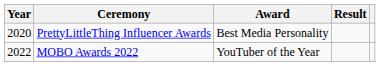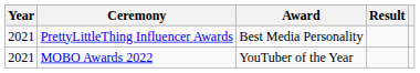 <table class="wikitable">
 <tr>
 <th>Year</th>
 <th>Ceremony</th>
 <th>Award</th>
 <th>Result</th>
 <th></th>
 </tr>
 <tr>
-<td>2020</td>
+<td>2021</td>
 <td><a href='#'>PrettyLittleThing Influencer Awards</a></td>
 <td>Best Media Personality</td>
 <td></td>
 <td align="center"></td>
 </tr>
 <tr>
-<td>2022</td>
+<td>2021</td>
 <td><a href='#'>MOBO Awards 2022</a></td>
 <td>YouTuber of the Year</td>
 <td></td>
 <td align="center"></td>
 </tr>
 </table>
